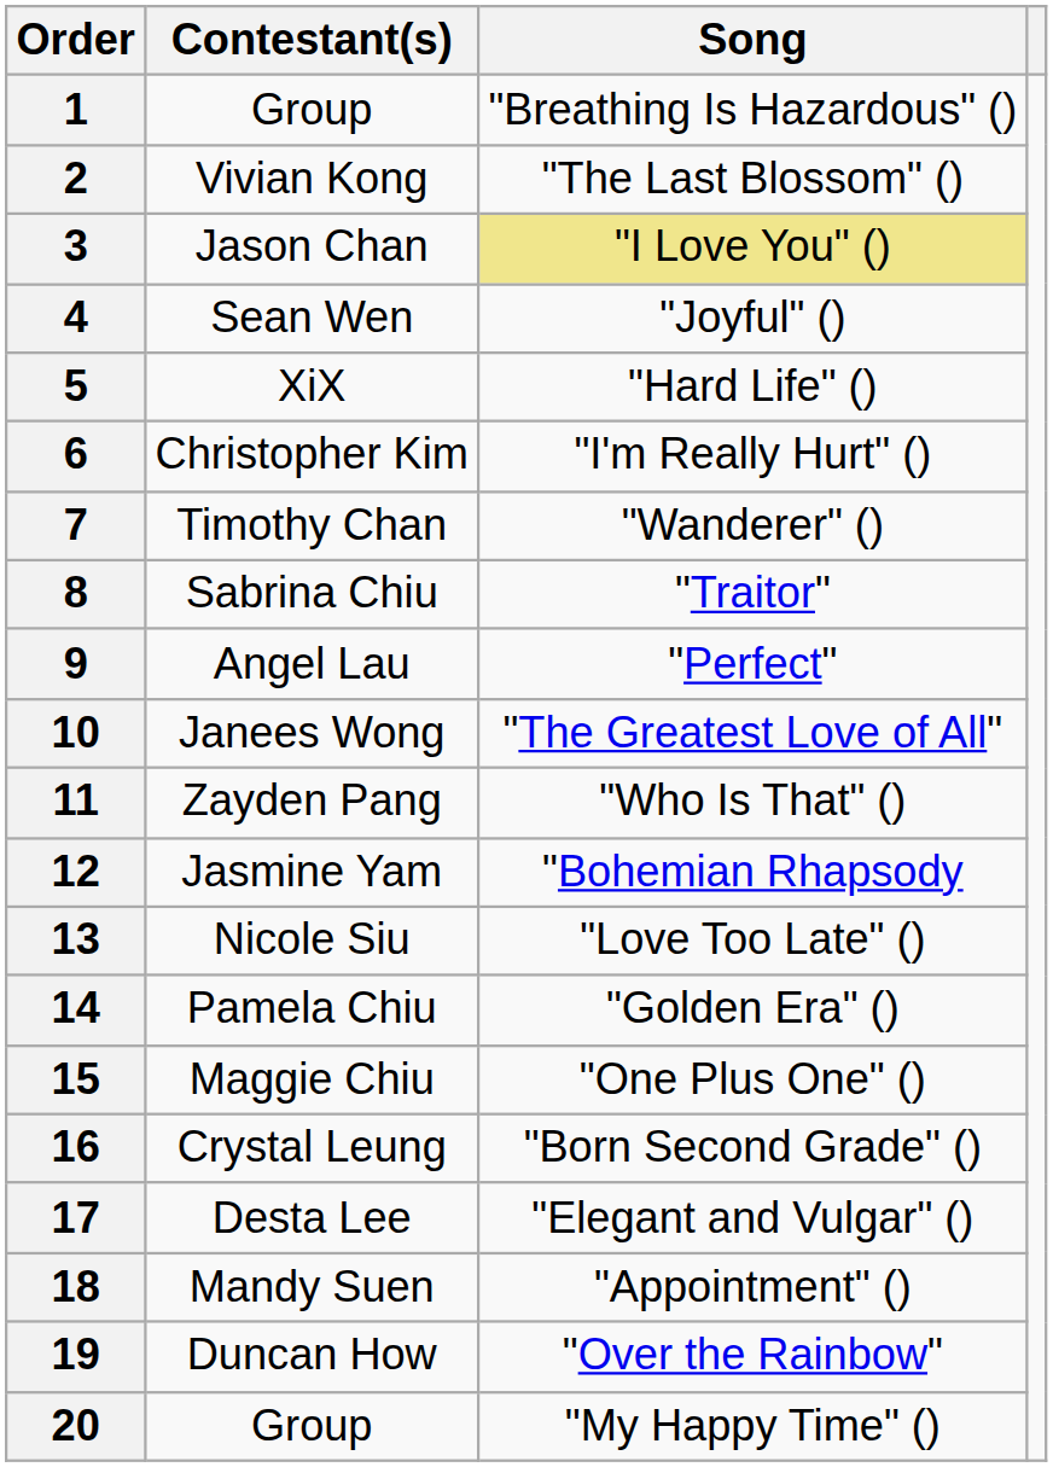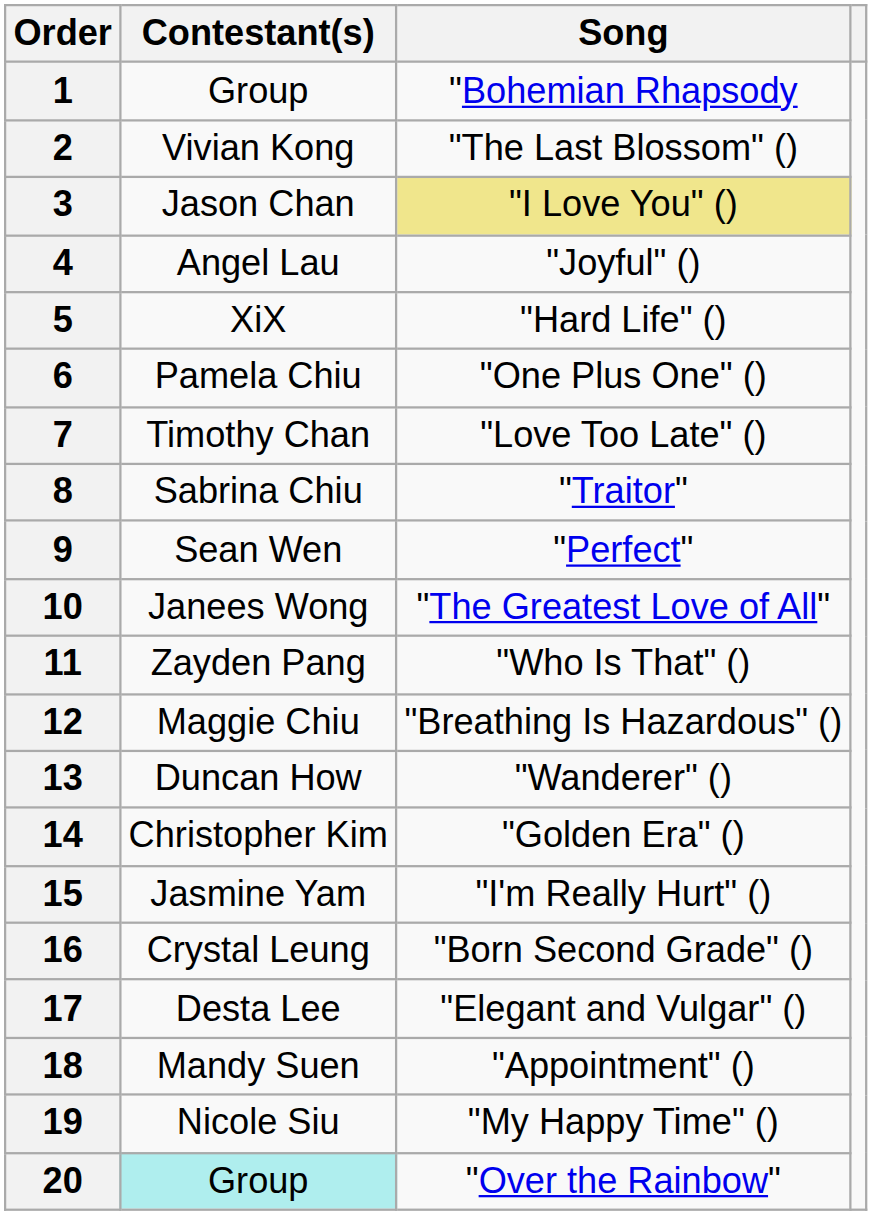 <table class="wikitable unsortable" style="text-align:center; line-height:18px;">
 <tr>
 <th scope="col">Order</th>
 <th scope="col">Contestant(s)</th>
 <th scope="col">Song</th>
 <th></th>
 </tr>
 <tr>
 <th scope="row">1</th>
 <td>Group</td>
-<td>"Breathing Is Hazardous" () </td>
+<td>"<a href='#'>Bohemian Rhapsody</a> </td>
 <td rowspan="20"></td>
 </tr>
 <tr>
 <th scope="row">2</th>
 <td>Vivian Kong</td>
 <td>"The Last Blossom" () </td>
 </tr>
 <tr>
 <th scope="row">3</th>
 <td>Jason Chan</td>
 <td style="background: khaki;">"I Love You" () </td>
 </tr>
 <tr>
 <th scope="row">4</th>
-<td>Sean Wen</td>
+<td>Angel Lau</td>
 <td>"Joyful" () </td>
 </tr>
 <tr>
 <th scope="row">5</th>
 <td>XiX</td>
 <td>"Hard Life" () </td>
 </tr>
 <tr>
 <th scope="row">6</th>
-<td>Christopher Kim</td>
-<td>"I'm Really Hurt" () </td>
+<td>Pamela Chiu</td>
+<td>"One Plus One" () </td>
 </tr>
 <tr>
 <th scope="row">7</th>
 <td>Timothy Chan</td>
-<td>"Wanderer" () </td>
+<td>"Love Too Late" () </td>
 </tr>
 <tr>
 <th scope="row">8</th>
 <td>Sabrina Chiu</td>
 <td>"<a href='#'>Traitor</a>" </td>
 </tr>
 <tr>
 <th scope="row">9</th>
-<td>Angel Lau</td>
+<td>Sean Wen</td>
 <td>"<a href='#'>Perfect</a>" </td>
 </tr>
 <tr>
 <th scope="row">10</th>
 <td>Janees Wong</td>
 <td>"<a href='#'>The Greatest Love of All</a>" </td>
 </tr>
 <tr>
 <th scope="row">11</th>
 <td>Zayden Pang</td>
 <td>"Who Is That" () </td>
 </tr>
 <tr>
 <th scope="row">12</th>
-<td>Jasmine Yam</td>
-<td>"<a href='#'>Bohemian Rhapsody</a> </td>
+<td>Maggie Chiu</td>
+<td>"Breathing Is Hazardous" () </td>
 </tr>
 <tr>
 <th scope="row">13</th>
-<td>Nicole Siu</td>
-<td>"Love Too Late" () </td>
+<td>Duncan How</td>
+<td>"Wanderer" () </td>
 </tr>
 <tr>
 <th scope="row">14</th>
-<td>Pamela Chiu</td>
+<td>Christopher Kim</td>
 <td>"Golden Era" () </td>
 </tr>
 <tr>
 <th scope="row">15</th>
-<td>Maggie Chiu</td>
-<td>"One Plus One" () </td>
+<td>Jasmine Yam</td>
+<td>"I'm Really Hurt" () </td>
 </tr>
 <tr>
 <th scope="row">16</th>
 <td>Crystal Leung</td>
 <td>"Born Second Grade" () </td>
 </tr>
 <tr>
 <th scope="row">17</th>
 <td>Desta Lee</td>
 <td>"Elegant and Vulgar" () </td>
 </tr>
 <tr>
 <th scope="row">18</th>
 <td>Mandy Suen</td>
 <td>"Appointment" () </td>
 </tr>
 <tr>
 <th scope="row">19</th>
-<td>Duncan How</td>
-<td>"<a href='#'>Over the Rainbow</a>" </td>
+<td>Nicole Siu</td>
+<td>"My Happy Time" () </td>
 </tr>
 <tr>
 <th scope="row">20</th>
-<td>Group</td>
-<td>"My Happy Time" () </td>
+<td style="background: paleturquoise;">Group</td>
+<td>"<a href='#'>Over the Rainbow</a>" </td>
 </tr>
 </table>
